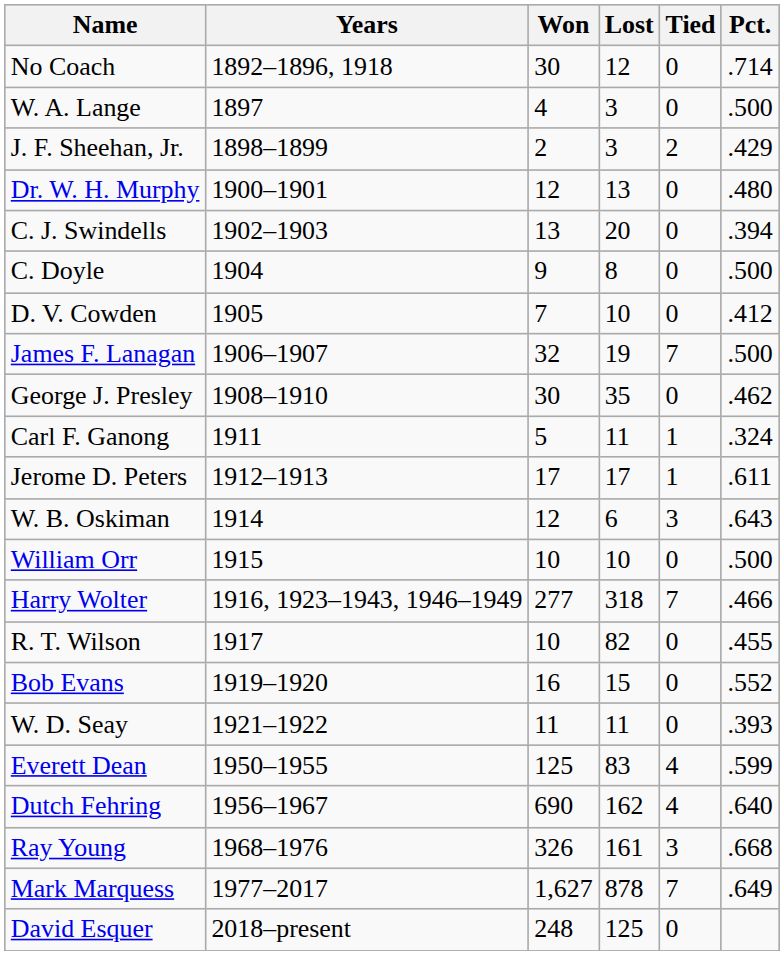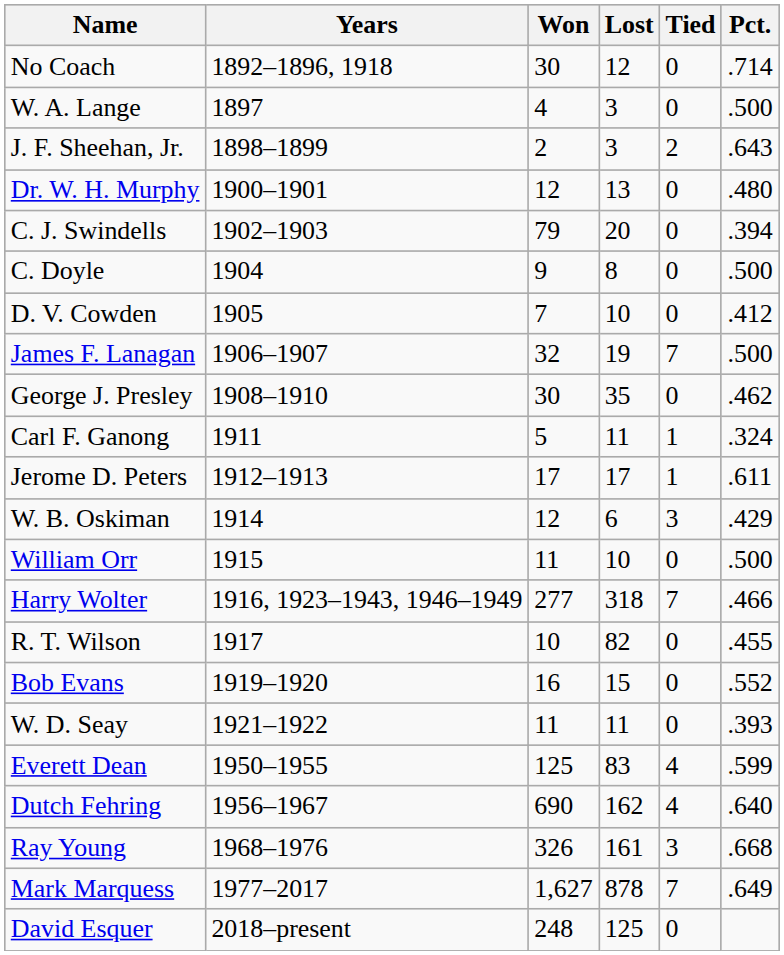 <table class="wikitable sortable">
 <tr>
 <th>Name</th>
 <th>Years</th>
 <th>Won</th>
 <th>Lost</th>
 <th>Tied</th>
 <th>Pct.</th>
 </tr>
 <tr>
 <td>No Coach</td>
 <td>1892–1896, 1918</td>
 <td>30</td>
 <td>12</td>
 <td>0</td>
 <td>.714</td>
 </tr>
 <tr>
 <td>W. A. Lange</td>
 <td>1897</td>
 <td>4</td>
 <td>3</td>
 <td>0</td>
 <td>.500</td>
 </tr>
 <tr>
 <td>J. F. Sheehan, Jr.</td>
 <td>1898–1899</td>
 <td>2</td>
 <td>3</td>
 <td>2</td>
-<td>.429</td>
+<td>.643</td>
 </tr>
 <tr>
 <td><a href='#'>Dr. W. H. Murphy</a></td>
 <td>1900–1901</td>
 <td>12</td>
 <td>13</td>
 <td>0</td>
 <td>.480</td>
 </tr>
 <tr>
 <td>C. J. Swindells</td>
 <td>1902–1903</td>
-<td>13</td>
+<td>79</td>
 <td>20</td>
 <td>0</td>
 <td>.394</td>
 </tr>
 <tr>
 <td>C. Doyle</td>
 <td>1904</td>
 <td>9</td>
 <td>8</td>
 <td>0</td>
 <td>.500</td>
 </tr>
 <tr>
 <td>D. V. Cowden</td>
 <td>1905</td>
 <td>7</td>
 <td>10</td>
 <td>0</td>
 <td>.412</td>
 </tr>
 <tr>
 <td><a href='#'>James F. Lanagan</a></td>
 <td>1906–1907</td>
 <td>32</td>
 <td>19</td>
 <td>7</td>
 <td>.500</td>
 </tr>
 <tr>
 <td>George J. Presley</td>
 <td>1908–1910</td>
 <td>30</td>
 <td>35</td>
 <td>0</td>
 <td>.462</td>
 </tr>
 <tr>
 <td>Carl F. Ganong</td>
 <td>1911</td>
 <td>5</td>
 <td>11</td>
 <td>1</td>
 <td>.324</td>
 </tr>
 <tr>
 <td>Jerome D. Peters</td>
 <td>1912–1913</td>
 <td>17</td>
 <td>17</td>
 <td>1</td>
 <td>.611</td>
 </tr>
 <tr>
 <td>W. B. Oskiman</td>
 <td>1914</td>
 <td>12</td>
 <td>6</td>
 <td>3</td>
-<td>.643</td>
+<td>.429</td>
 </tr>
 <tr>
 <td><a href='#'>William Orr</a></td>
 <td>1915</td>
-<td>10</td>
+<td>11</td>
 <td>10</td>
 <td>0</td>
 <td>.500</td>
 </tr>
 <tr>
 <td><a href='#'>Harry Wolter</a></td>
 <td>1916, 1923–1943, 1946–1949</td>
 <td>277</td>
 <td>318</td>
 <td>7</td>
 <td>.466</td>
 </tr>
 <tr>
 <td>R. T. Wilson</td>
 <td>1917</td>
 <td>10</td>
 <td>82</td>
 <td>0</td>
 <td>.455</td>
 </tr>
 <tr>
 <td><a href='#'>Bob Evans</a></td>
 <td>1919–1920</td>
 <td>16</td>
 <td>15</td>
 <td>0</td>
 <td>.552</td>
 </tr>
 <tr>
 <td>W. D. Seay</td>
 <td>1921–1922</td>
 <td>11</td>
 <td>11</td>
 <td>0</td>
 <td>.393</td>
 </tr>
 <tr>
 <td><a href='#'>Everett Dean</a></td>
 <td>1950–1955</td>
 <td>125</td>
 <td>83</td>
 <td>4</td>
 <td>.599</td>
 </tr>
 <tr>
 <td><a href='#'>Dutch Fehring</a></td>
 <td>1956–1967</td>
 <td>690</td>
 <td>162</td>
 <td>4</td>
 <td>.640</td>
 </tr>
 <tr>
 <td><a href='#'>Ray Young</a></td>
 <td>1968–1976</td>
 <td>326</td>
 <td>161</td>
 <td>3</td>
 <td>.668</td>
 </tr>
 <tr>
 <td><a href='#'>Mark Marquess</a></td>
 <td>1977–2017</td>
 <td>1,627</td>
 <td>878</td>
 <td>7</td>
 <td>.649</td>
 </tr>
 <tr>
 <td><a href='#'>David Esquer</a></td>
 <td>2018–present</td>
 <td>248</td>
 <td>125</td>
 <td>0</td>
 <td></td>
 </tr>
 </table>
